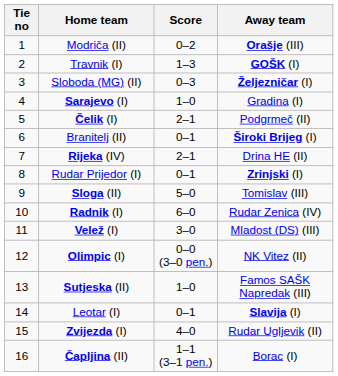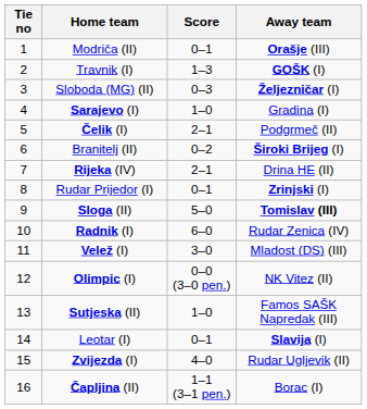 <table class="wikitable" style="text-align: center">
 <tr>
 <th width=40>Tie no</th>
 <th width=150>Home team</th>
 <th width=80>Score</th>
 <th width=150>Away team</th>
 </tr>
 <tr>
 <td>1</td>
 <td><a href='#'>Modriča</a> (II)</td>
-<td>0–2</td>
+<td>0–1</td>
 <td><strong><a href='#'>Orašje</a></strong> (III)</td>
 </tr>
 <tr>
 <td>2</td>
 <td><a href='#'>Travnik</a> (I)</td>
 <td>1–3</td>
 <td><strong><a href='#'>GOŠK</a></strong> (I)</td>
 </tr>
 <tr>
 <td>3</td>
 <td><a href='#'>Sloboda (MG)</a> (II)</td>
 <td>0–3</td>
 <td><strong><a href='#'>Željezničar</a></strong> (I)</td>
 </tr>
 <tr>
 <td>4</td>
 <td><strong><a href='#'>Sarajevo</a></strong> (I)</td>
 <td>1–0</td>
 <td><a href='#'>Gradina</a> (I)</td>
 </tr>
 <tr>
 <td>5</td>
 <td><strong><a href='#'>Čelik</a></strong> (I)</td>
 <td>2–1</td>
 <td><a href='#'>Podgrmeč</a> (II)</td>
 </tr>
 <tr>
 <td>6</td>
 <td><a href='#'>Branitelj</a> (II)</td>
-<td>0–1</td>
+<td>0–2</td>
 <td><strong><a href='#'>Široki Brijeg</a></strong> (I)</td>
 </tr>
 <tr>
 <td>7</td>
 <td><strong><a href='#'>Rijeka</a></strong> (IV)</td>
 <td>2–1</td>
 <td><a href='#'>Drina HE</a> (II)</td>
 </tr>
 <tr>
 <td>8</td>
 <td><a href='#'>Rudar Prijedor</a> (I)</td>
 <td>0–1</td>
 <td><strong><a href='#'>Zrinjski</a></strong> (I)</td>
 </tr>
 <tr>
 <td>9</td>
 <td><strong><a href='#'>Sloga</a></strong> (II)</td>
 <td>5–0</td>
-<td><a href='#'>Tomislav</a> (III)</td>
+<td><strong><a href='#'>Tomislav</a> (III)</strong></td>
 </tr>
 <tr>
 <td>10</td>
 <td><strong><a href='#'>Radnik</a></strong> (I)</td>
 <td>6–0</td>
 <td><a href='#'>Rudar Zenica</a> (IV)</td>
 </tr>
 <tr>
 <td>11</td>
 <td><strong><a href='#'>Velež</a></strong> (I)</td>
 <td>3–0</td>
 <td><a href='#'>Mladost (DS)</a> (III)</td>
 </tr>
 <tr>
 <td>12</td>
 <td><strong><a href='#'>Olimpic</a></strong> (I)</td>
 <td>0–0<br>(3–0 <a href='#'>pen.</a>)</td>
 <td><a href='#'>NK Vitez</a> (II)</td>
 </tr>
 <tr>
 <td>13</td>
 <td><strong><a href='#'>Sutjeska</a></strong> (II)</td>
 <td>1–0</td>
 <td><a href='#'>Famos SAŠK Napredak</a> (III)</td>
 </tr>
 <tr>
 <td>14</td>
 <td><a href='#'>Leotar</a> (I)</td>
 <td>0–1</td>
 <td><strong><a href='#'>Slavija</a></strong> (I)</td>
 </tr>
 <tr>
 <td>15</td>
 <td><strong><a href='#'>Zvijezda</a></strong> (I)</td>
 <td>4–0</td>
 <td><a href='#'>Rudar Ugljevik</a> (II)</td>
 </tr>
 <tr>
 <td>16</td>
 <td><strong><a href='#'>Čapljina</a></strong> (II)</td>
 <td>1–1<br>(3–1 <a href='#'>pen.</a>)</td>
 <td><a href='#'>Borac</a> (I)</td>
 </tr>
 </table>
